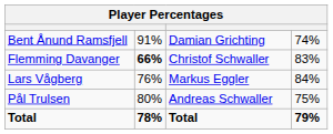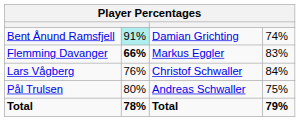 <table class="wikitable">
 <tr>
 <th colspan=4 width=400>Player Percentages</th>
 </tr>
 <tr>
 <th colspan=2 width=200></th>
 <th colspan=2 width=200></th>
 </tr>
 <tr>
 <td><a href='#'>Bent Ånund Ramsfjell</a></td>
-<td>91%</td>
+<td style="background: paleturquoise;">91%</td>
 <td><a href='#'>Damian Grichting</a></td>
 <td>74%</td>
 </tr>
 <tr>
 <td><a href='#'>Flemming Davanger</a></td>
 <td><strong>66%</strong></td>
-<td><a href='#'>Christof Schwaller</a></td>
+<td><a href='#'>Markus Eggler</a></td>
 <td>83%</td>
 </tr>
 <tr>
 <td><a href='#'>Lars Vågberg</a></td>
 <td>76%</td>
-<td><a href='#'>Markus Eggler</a></td>
+<td><a href='#'>Christof Schwaller</a></td>
 <td>84%</td>
 </tr>
 <tr>
 <td><a href='#'>Pål Trulsen</a></td>
 <td>80%</td>
 <td><a href='#'>Andreas Schwaller</a></td>
 <td>75%</td>
 </tr>
 <tr>
 <td><strong>Total</strong></td>
 <td><strong>78%</strong></td>
 <td><strong>Total</strong></td>
 <td><strong>79%</strong></td>
 </tr>
 </table>
